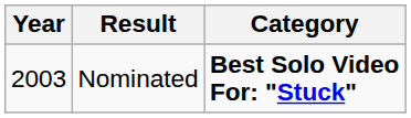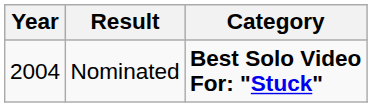 <table class="wikitable"|width=100%>
 <tr bgcolor="#CCCCCC">
 <th align="left">Year</th>
 <th align="left">Result</th>
 <th align="center">Category</th>
 </tr>
 <tr>
-<td align="left">2003</td>
+<td align="left">2004</td>
 <td align="center">Nominated</td>
 <td align="left"><strong>Best Solo Video <br> For: "<a href='#'>Stuck</a>"</strong></td>
 </tr>
 </table>
